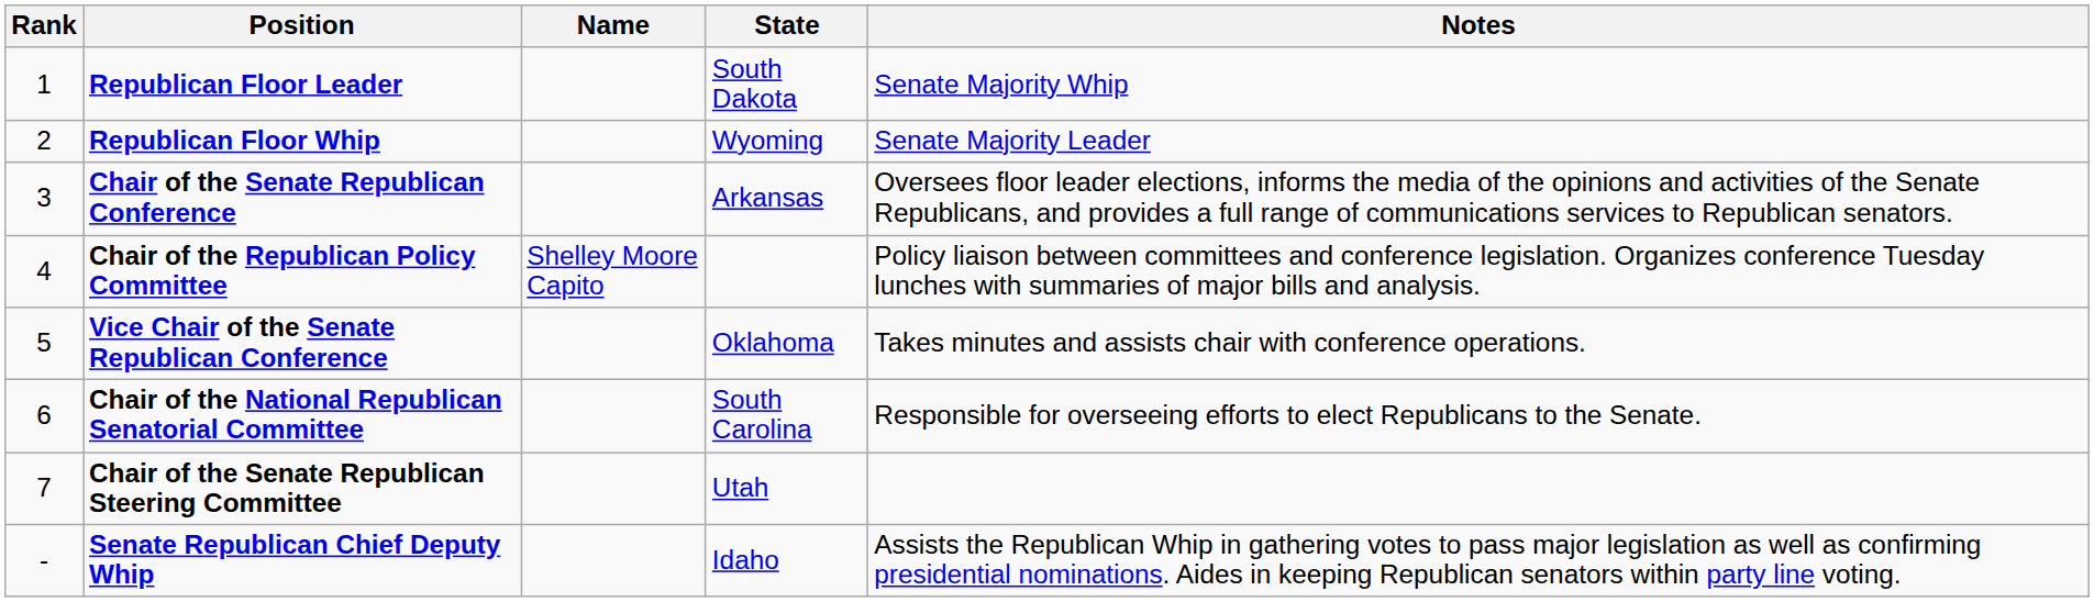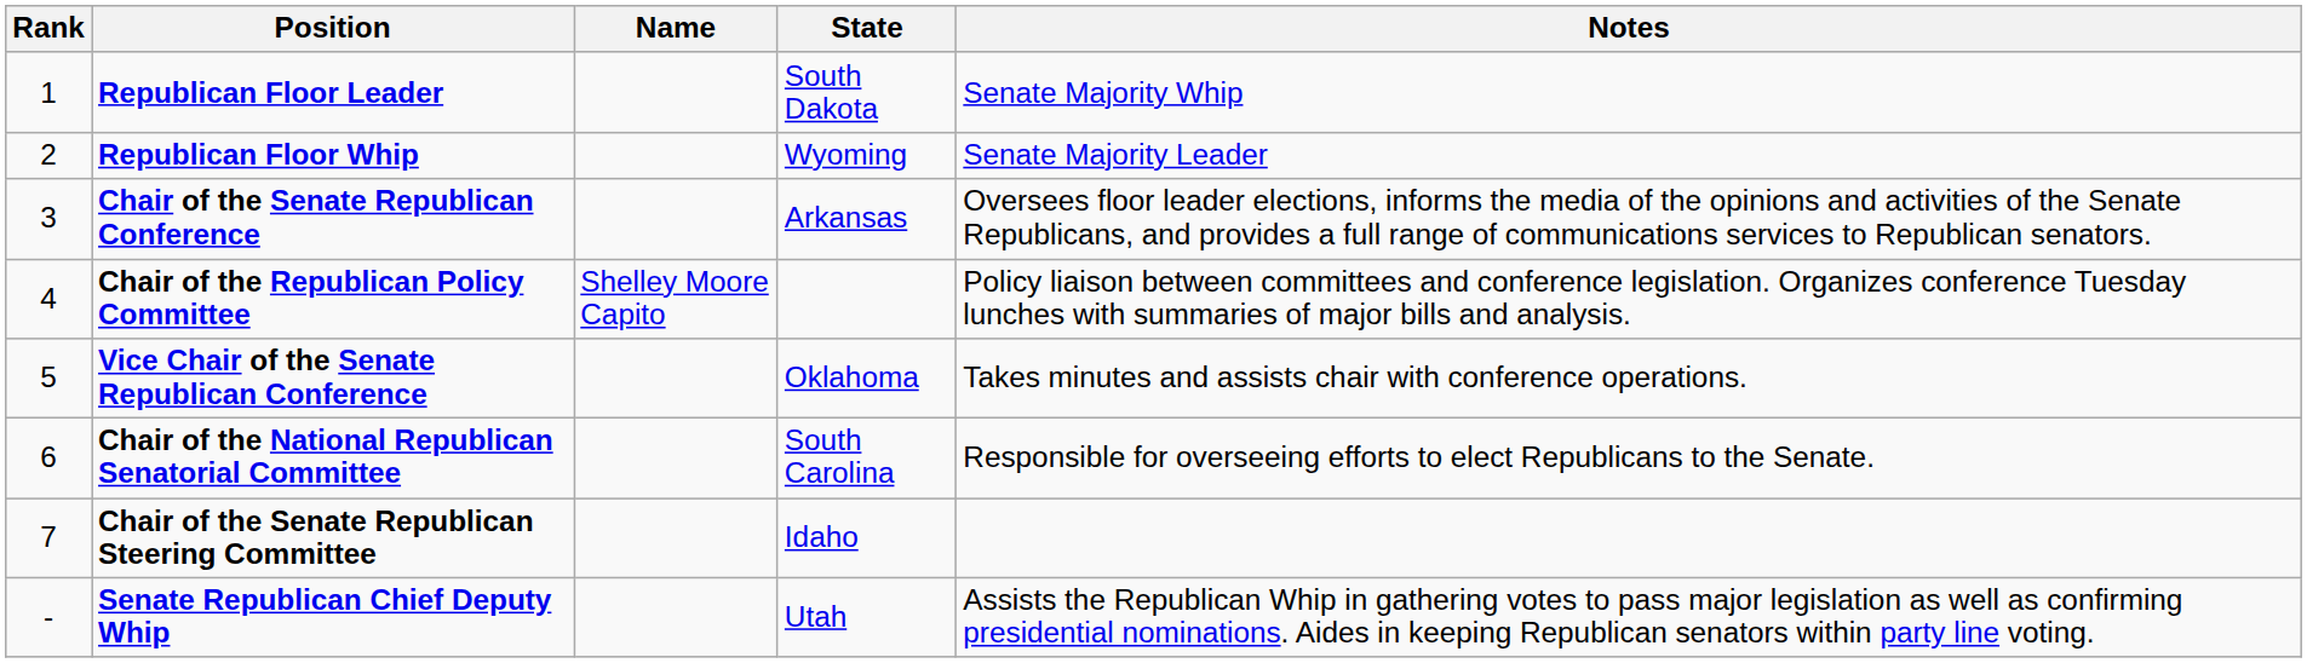 <table class="wikitable sortable">
 <tr>
 <th>Rank</th>
 <th>Position</th>
 <th>Name</th>
 <th>State</th>
 <th>Notes</th>
 </tr>
 <tr>
 <td align=center>1</td>
 <td><strong><a href='#'>Republican Floor Leader</a></strong></td>
 <td></td>
 <td><a href='#'>South Dakota</a></td>
 <td><a href='#'>Senate Majority Whip</a></td>
 </tr>
 <tr>
 <td align=center>2</td>
 <td><strong><a href='#'>Republican Floor Whip</a></strong></td>
 <td></td>
 <td><a href='#'>Wyoming</a></td>
 <td><a href='#'>Senate Majority Leader</a></td>
 </tr>
 <tr>
 <td align=center>3</td>
 <td><strong><a href='#'>Chair</a> of the <a href='#'>Senate Republican Conference</a></strong></td>
 <td></td>
 <td><a href='#'>Arkansas</a></td>
 <td>Oversees floor leader elections, informs the media of the opinions and activities of the Senate Republicans, and provides a full range of communications services to Republican senators. </td>
 </tr>
 <tr>
 <td align=center>4</td>
 <td><strong>Chair of the <a href='#'>Republican Policy Committee</a></strong></td>
 <td><a href='#'>Shelley Moore Capito</a></td>
 <td></td>
 <td>Policy liaison between committees and conference legislation. Organizes conference Tuesday lunches with summaries of major bills and analysis.</td>
 </tr>
 <tr>
 <td align=center>5</td>
 <td><strong><a href='#'>Vice Chair</a> of the <a href='#'>Senate Republican Conference</a></strong></td>
 <td></td>
 <td><a href='#'>Oklahoma</a></td>
 <td>Takes minutes and assists chair with conference operations.</td>
 </tr>
 <tr>
 <td align=center>6</td>
 <td><strong>Chair of the <a href='#'>National Republican Senatorial Committee</a></strong></td>
 <td></td>
 <td><a href='#'>South Carolina</a></td>
 <td>Responsible for overseeing efforts to elect Republicans to the Senate.</td>
 </tr>
 <tr>
 <td align=center>7</td>
 <td><strong>Chair of the Senate Republican Steering Committee</strong></td>
 <td></td>
-<td><a href='#'>Utah</a></td>
+<td><a href='#'>Idaho</a></td>
 <td></td>
 </tr>
 <tr>
 <td align=center>-</td>
 <td><strong><a href='#'>Senate Republican Chief Deputy Whip</a></strong></td>
 <td></td>
-<td><a href='#'>Idaho</a></td>
+<td><a href='#'>Utah</a></td>
 <td>Assists the Republican Whip in gathering votes to pass major legislation as well as confirming <a href='#'>presidential nominations</a>. Aides in keeping Republican senators within <a href='#'>party line</a> voting.</td>
 </tr>
 </table>
